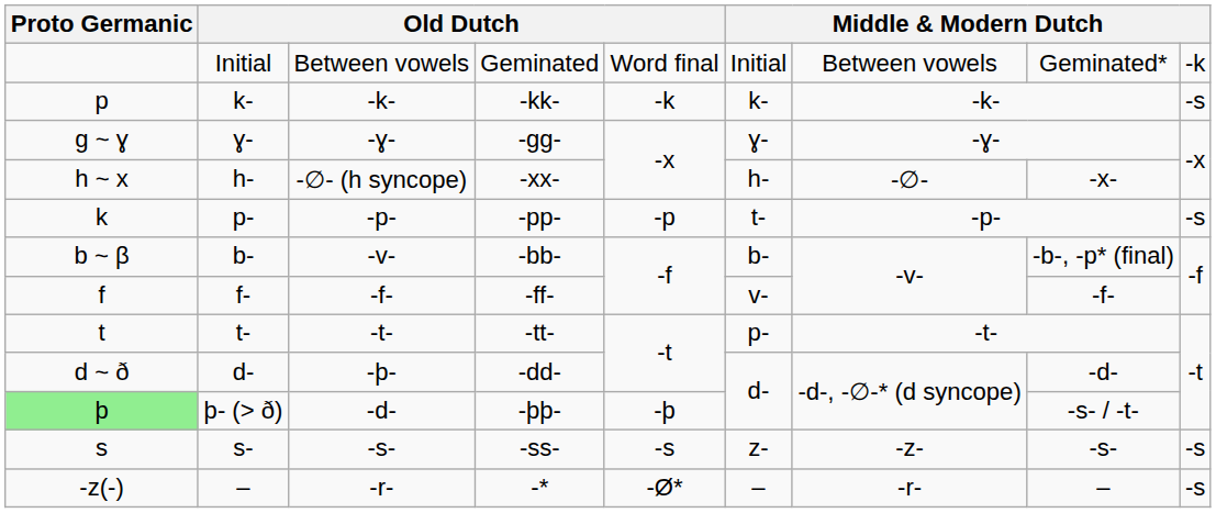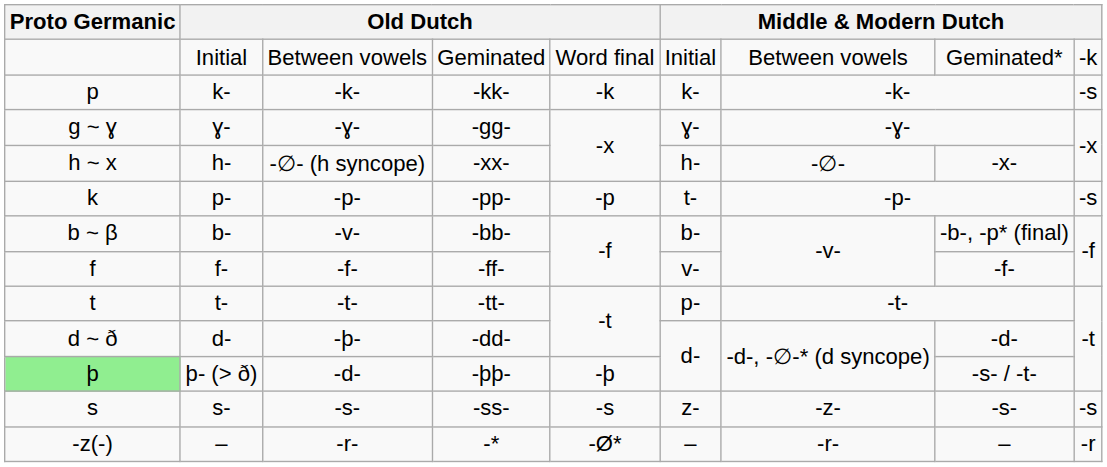 <table class="wikitable" style="text-align: center;">
 <tr>
 <th>Proto Germanic</th>
 <th colspan="4">Old Dutch</th>
 <th colspan="4">Middle & Modern Dutch</th>
 </tr>
 <tr>
 <td colspan="1"></td>
 <td>Initial</td>
 <td>Between vowels</td>
 <td>Geminated</td>
 <td>Word final</td>
 <td>Initial</td>
 <td>Between vowels</td>
 <td>Geminated*</td>
 <td>-k</td>
 </tr>
 <tr>
 <td>p</td>
 <td>k-</td>
 <td>-k-</td>
 <td>-kk-</td>
 <td>-k</td>
 <td>k-</td>
 <td colspan="2">-k-</td>
 <td>-s</td>
 </tr>
 <tr>
 <td>g ~ ɣ</td>
 <td>ɣ-</td>
 <td>-ɣ-</td>
 <td>-gg-</td>
 <td rowspan="2">-x</td>
 <td>ɣ-</td>
 <td colspan="2">-ɣ-</td>
 <td rowspan="2">-x</td>
 </tr>
 <tr>
 <td>h ~ x</td>
 <td>h-</td>
 <td>-∅- (h syncope)</td>
 <td>-xx-</td>
 <td>h-</td>
 <td>-∅-</td>
 <td>-x-</td>
 </tr>
 <tr>
 <td>k</td>
 <td>p-</td>
 <td>-p-</td>
 <td>-pp-</td>
 <td>-p</td>
 <td>t-</td>
 <td colspan="2">-p-</td>
 <td>-s</td>
 </tr>
 <tr>
 <td>b ~ β</td>
 <td>b-</td>
 <td>-v-</td>
 <td>-bb-</td>
 <td rowspan="2">-f</td>
 <td>b-</td>
 <td rowspan="2">-v-</td>
 <td>-b-, -p* (final)</td>
 <td rowspan="2">-f</td>
 </tr>
 <tr>
 <td>f</td>
 <td>f-</td>
 <td>-f-</td>
 <td>-ff-</td>
 <td>v-</td>
 <td>-f-</td>
 </tr>
 <tr>
 <td>t</td>
 <td>t-</td>
 <td>-t-</td>
 <td>-tt-</td>
 <td rowspan="2">-t</td>
 <td>p-</td>
 <td colspan="2">-t-</td>
 <td rowspan="3">-t</td>
 </tr>
 <tr>
 <td>d ~ ð</td>
 <td>d-</td>
 <td>-þ-</td>
 <td>-dd-</td>
 <td rowspan="2">d-</td>
 <td rowspan="2">-d-, -∅-* (d syncope)</td>
 <td>-d-</td>
 </tr>
 <tr>
 <td style="background: lightgreen;">þ</td>
 <td>þ- (> ð)</td>
 <td>-d-</td>
 <td>-þþ-</td>
 <td>-þ</td>
 <td>-s- / -t-</td>
 </tr>
 <tr>
 <td>s</td>
 <td>s-</td>
 <td>-s-</td>
 <td>-ss-</td>
 <td>-s</td>
 <td>z-</td>
 <td>-z-</td>
 <td>-s-</td>
 <td>-s</td>
 </tr>
 <tr>
 <td>-z(-)</td>
 <td>–</td>
 <td>-r-</td>
 <td>-*</td>
 <td>-Ø*</td>
 <td>–</td>
 <td>-r-</td>
 <td>–</td>
-<td>-s</td>
+<td>-r</td>
 </tr>
 </table>
